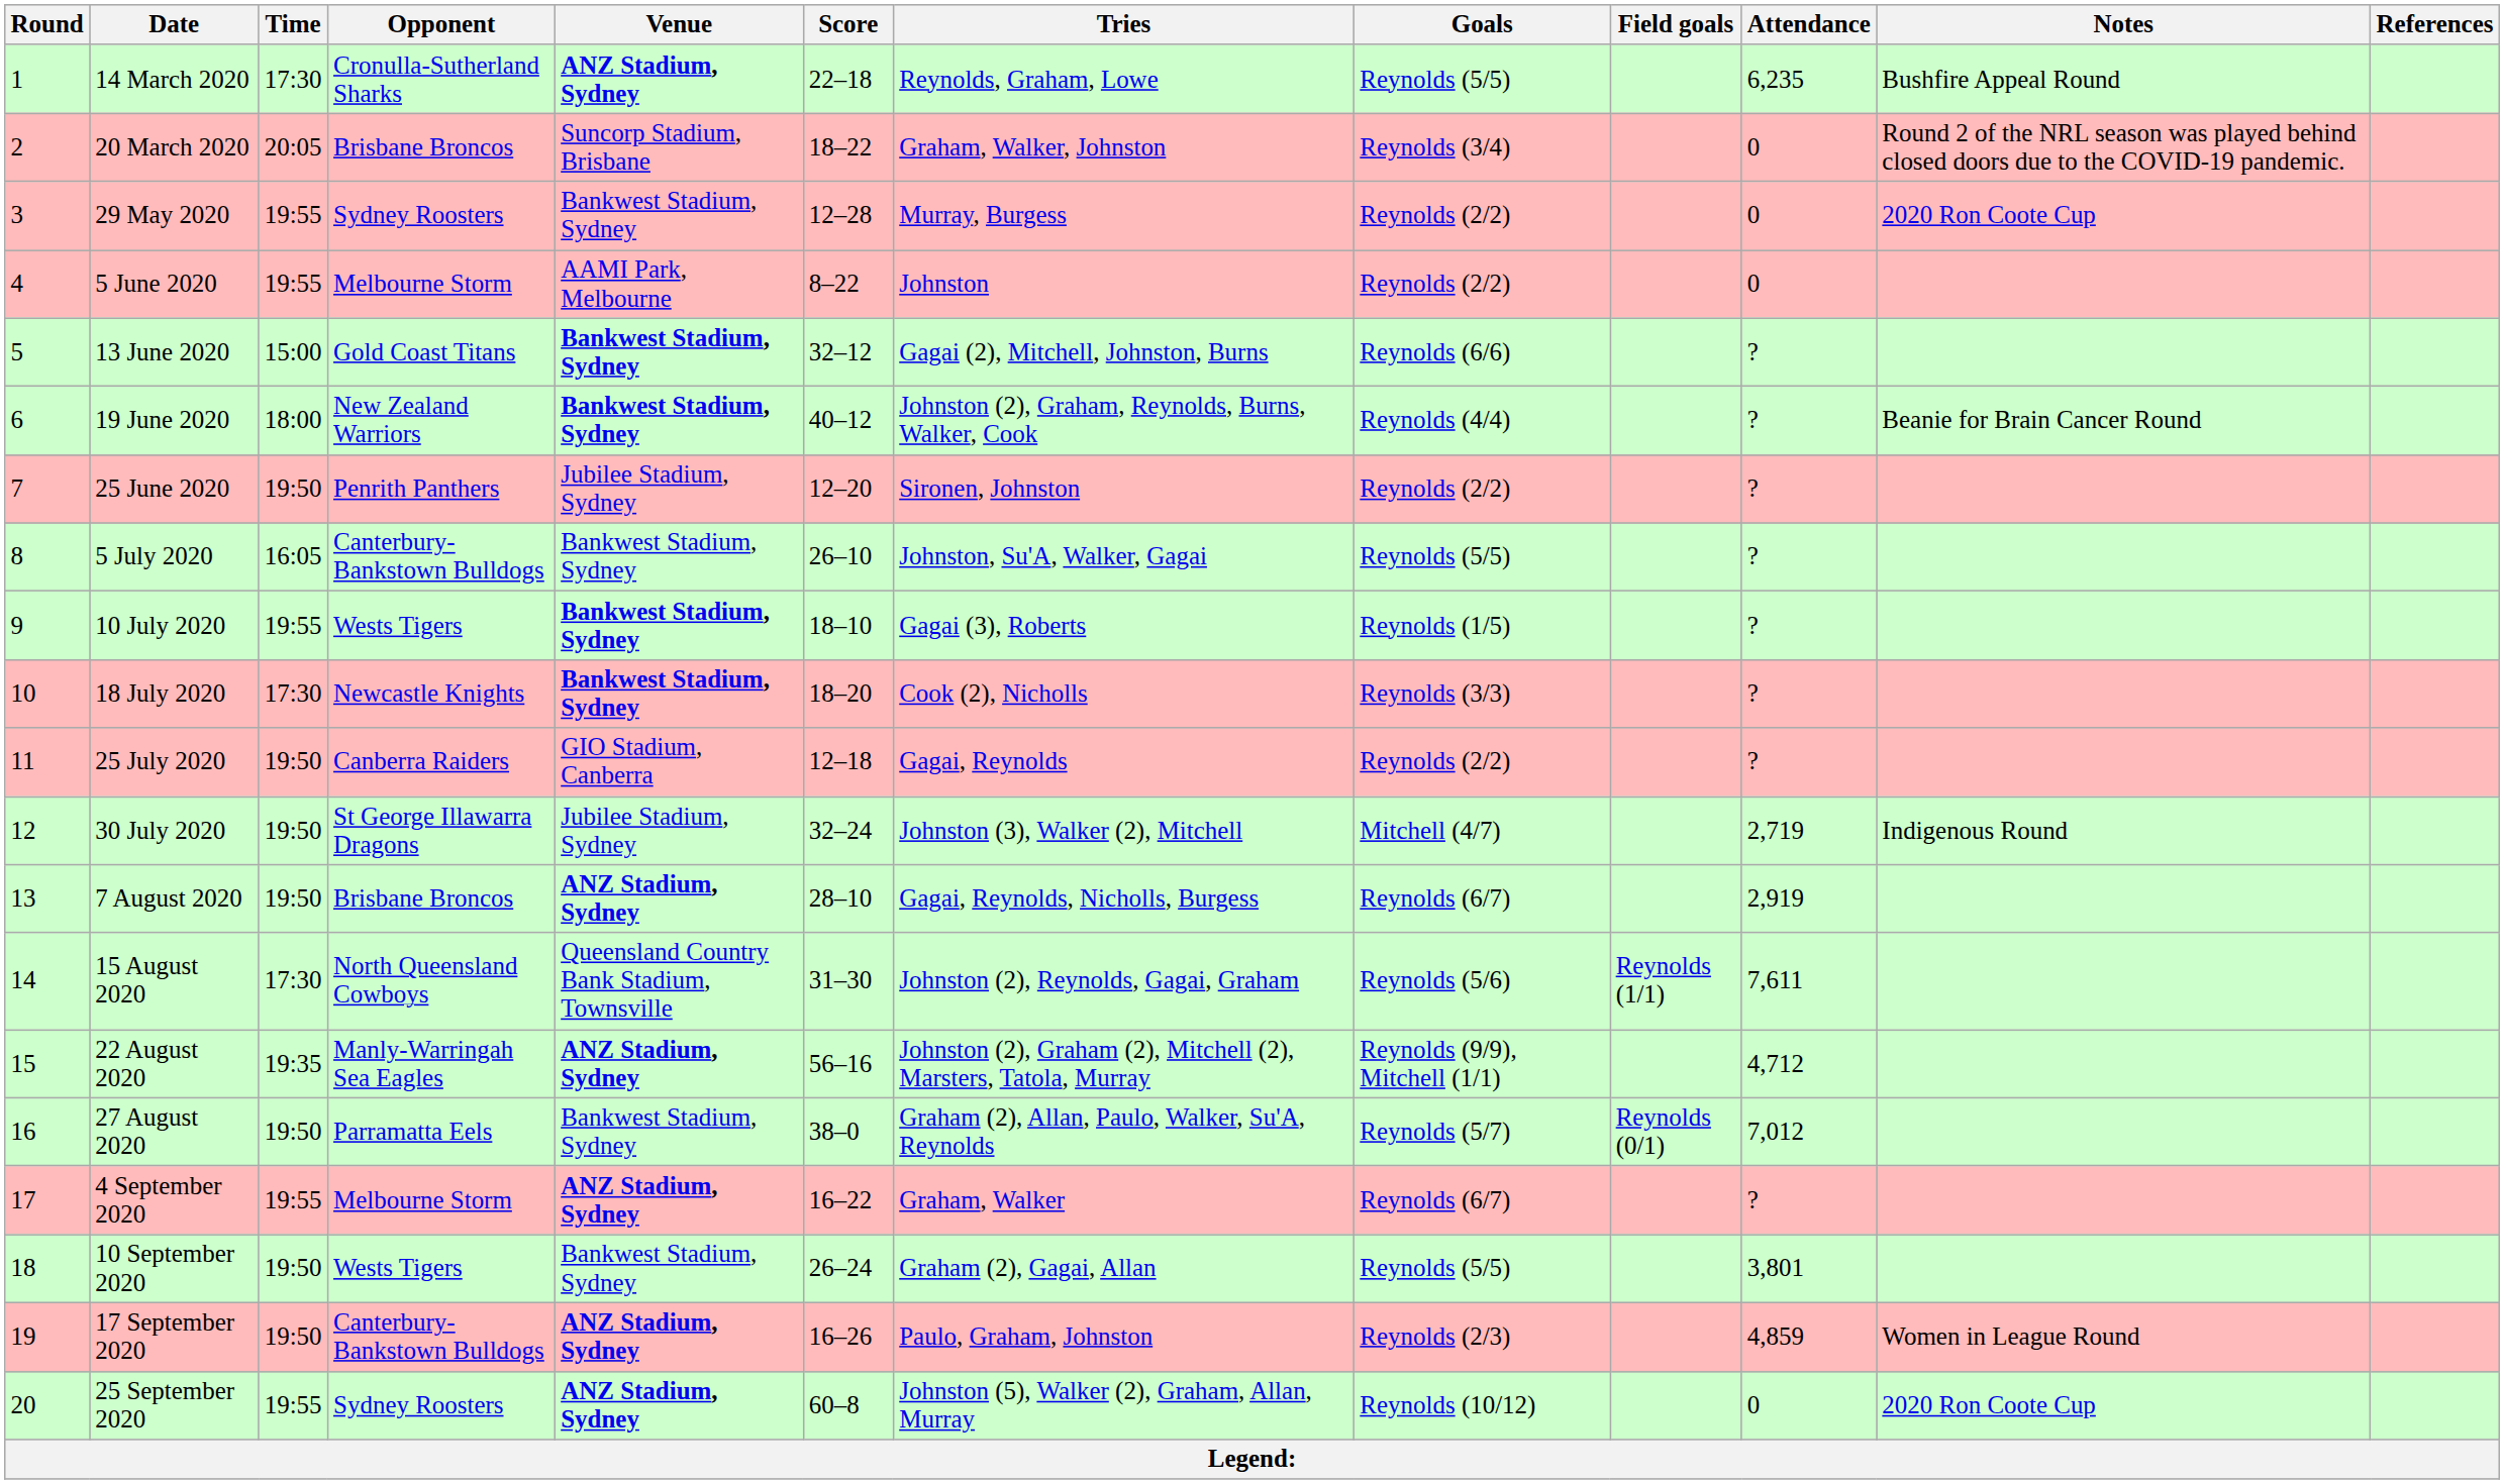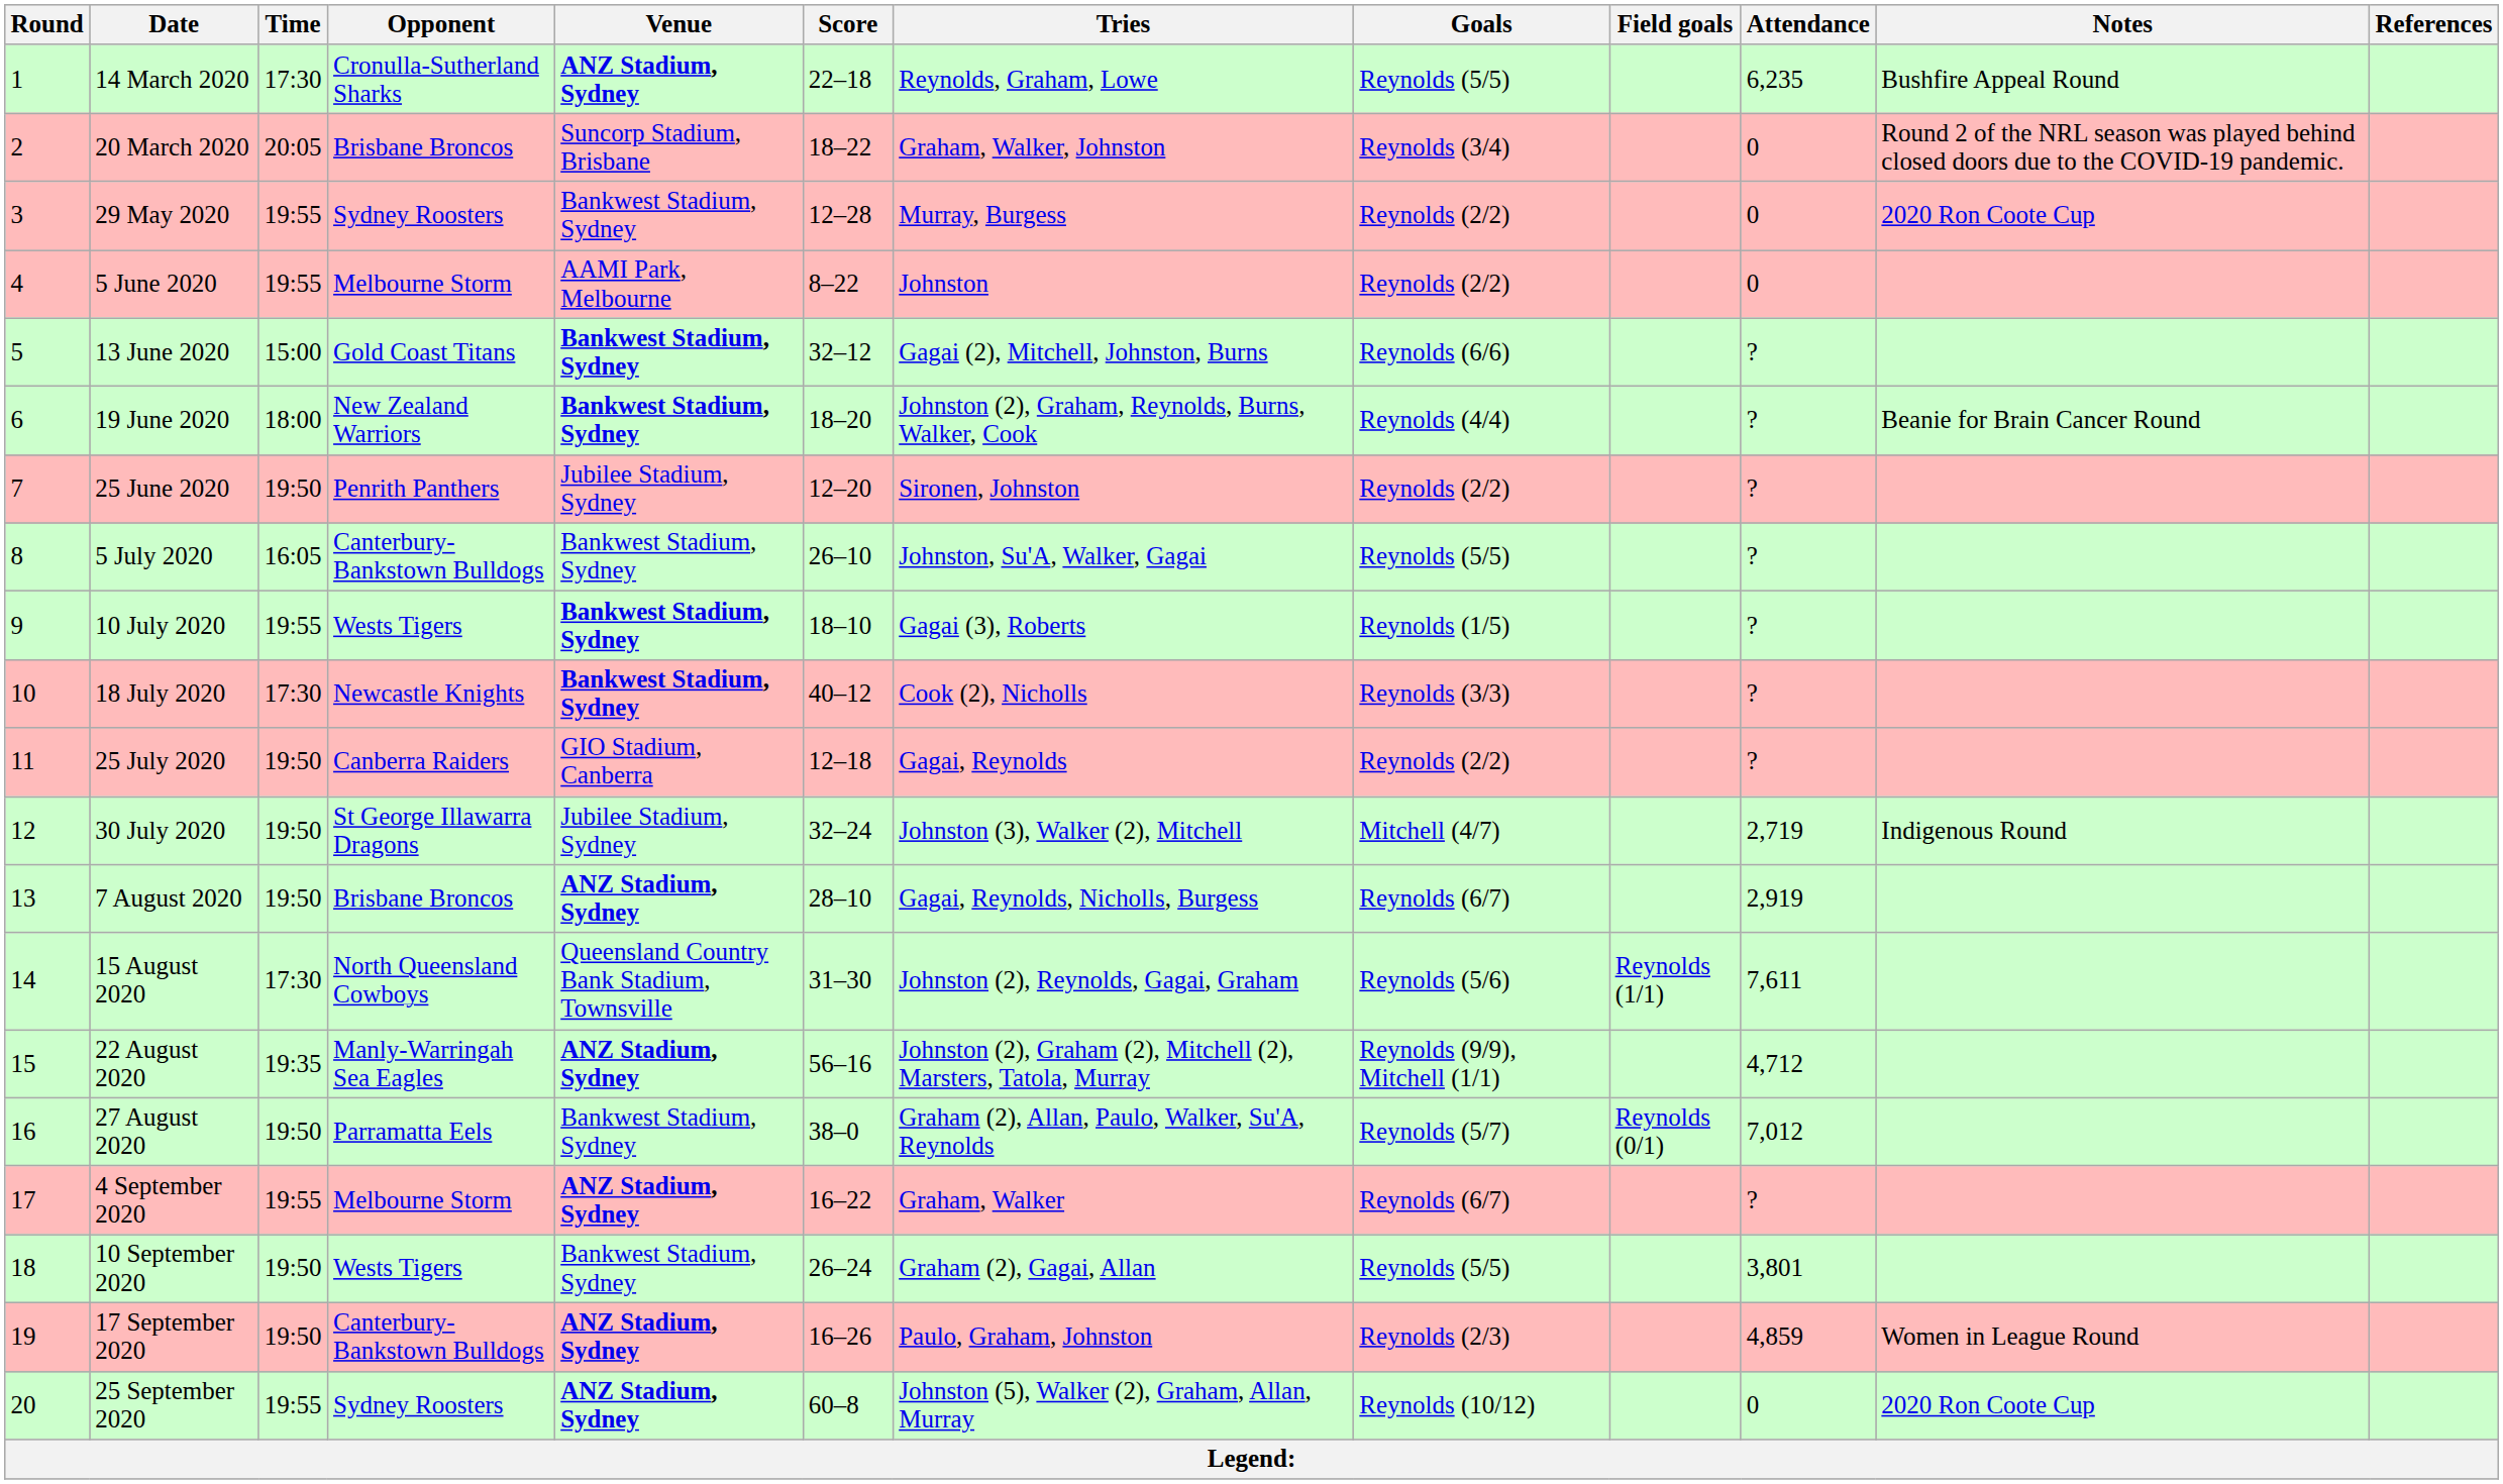 <table class="wikitable" width="100%">
 <tr>
 <th>Round</th>
 <th width="100">Date</th>
 <th>Time</th>
 <th>Opponent</th>
 <th width="150">Venue</th>
 <th width="50">Score</th>
 <th width="285">Tries</th>
 <th width="155">Goals</th>
 <th>Field goals</th>
 <th>Attendance</th>
 <th>Notes</th>
 <th>References</th>
 </tr>
 <tr bgcolor="#CCFFCC">
 <td>1</td>
 <td>14 March 2020</td>
 <td>17:30</td>
 <td> <a href='#'>Cronulla-Sutherland Sharks</a></td>
 <td><strong><a href='#'>ANZ Stadium</a>, <a href='#'>Sydney</a></strong></td>
 <td>22–18</td>
 <td><a href='#'>Reynolds</a>, <a href='#'>Graham</a>, <a href='#'>Lowe</a></td>
 <td><a href='#'>Reynolds</a> (5/5)</td>
 <td></td>
 <td>6,235</td>
 <td>Bushfire Appeal Round</td>
 <td></td>
 </tr>
 <tr bgcolor="#FFBBBB">
 <td>2</td>
 <td>20 March 2020</td>
 <td>20:05</td>
 <td> <a href='#'>Brisbane Broncos</a></td>
 <td><a href='#'>Suncorp Stadium</a>, <a href='#'>Brisbane</a></td>
 <td>18–22</td>
 <td><a href='#'>Graham</a>, <a href='#'>Walker</a>, <a href='#'>Johnston</a></td>
 <td><a href='#'>Reynolds</a> (3/4)</td>
 <td></td>
 <td>0</td>
 <td>Round 2 of the NRL season was played behind closed doors due to the COVID-19 pandemic.</td>
 <td></td>
 </tr>
 <tr bgcolor="#FFBBBB">
 <td>3</td>
 <td>29 May 2020</td>
 <td>19:55</td>
 <td> <a href='#'>Sydney Roosters</a></td>
 <td><a href='#'>Bankwest Stadium</a>, <a href='#'>Sydney</a></td>
 <td>12–28</td>
 <td><a href='#'>Murray</a>, <a href='#'>Burgess</a></td>
 <td><a href='#'>Reynolds</a> (2/2)</td>
 <td></td>
 <td>0</td>
 <td><a href='#'>2020 Ron Coote Cup</a></td>
 <td></td>
 </tr>
 <tr bgcolor="#FFBBBB">
 <td>4</td>
 <td>5 June 2020</td>
 <td>19:55</td>
 <td> <a href='#'>Melbourne Storm</a></td>
 <td><a href='#'>AAMI Park</a>, <a href='#'>Melbourne</a></td>
 <td>8–22</td>
 <td><a href='#'>Johnston</a></td>
 <td><a href='#'>Reynolds</a> (2/2)</td>
 <td></td>
 <td>0</td>
 <td></td>
 <td></td>
 </tr>
 <tr bgcolor="#CCFFCC">
 <td>5</td>
 <td>13 June 2020</td>
 <td>15:00</td>
 <td> <a href='#'>Gold Coast Titans</a></td>
 <td><strong><a href='#'>Bankwest Stadium</a>, <a href='#'>Sydney</a></strong></td>
 <td>32–12</td>
 <td><a href='#'>Gagai</a> (2), <a href='#'>Mitchell</a>, <a href='#'>Johnston</a>, <a href='#'>Burns</a></td>
 <td><a href='#'>Reynolds</a> (6/6)</td>
 <td></td>
 <td>?</td>
 <td></td>
 <td></td>
 </tr>
 <tr bgcolor="#CCFFCC">
 <td>6</td>
 <td>19 June 2020</td>
 <td>18:00</td>
 <td> <a href='#'>New Zealand Warriors</a></td>
 <td><strong><a href='#'>Bankwest Stadium</a>, <a href='#'>Sydney</a></strong></td>
-<td>40–12</td>
+<td>18–20</td>
 <td><a href='#'>Johnston</a> (2), <a href='#'>Graham</a>, <a href='#'>Reynolds</a>, <a href='#'>Burns</a>, <a href='#'>Walker</a>, <a href='#'>Cook</a></td>
 <td><a href='#'>Reynolds</a> (4/4)</td>
 <td></td>
 <td>?</td>
 <td>Beanie for Brain Cancer Round</td>
 <td></td>
 </tr>
 <tr bgcolor="#FFBBBB">
 <td>7</td>
 <td>25 June 2020</td>
 <td>19:50</td>
 <td> <a href='#'>Penrith Panthers</a></td>
 <td><a href='#'>Jubilee Stadium</a>, <a href='#'>Sydney</a></td>
 <td>12–20</td>
 <td><a href='#'>Sironen</a>, <a href='#'>Johnston</a></td>
 <td><a href='#'>Reynolds</a> (2/2)</td>
 <td></td>
 <td>?</td>
 <td></td>
 <td></td>
 </tr>
 <tr bgcolor="#CCFFCC">
 <td>8</td>
 <td>5 July 2020</td>
 <td>16:05</td>
 <td> <a href='#'>Canterbury-Bankstown Bulldogs</a></td>
 <td><a href='#'>Bankwest Stadium</a>, <a href='#'>Sydney</a></td>
 <td>26–10</td>
 <td><a href='#'>Johnston</a>, <a href='#'>Su'A</a>, <a href='#'>Walker</a>, <a href='#'>Gagai</a></td>
 <td><a href='#'>Reynolds</a> (5/5)</td>
 <td></td>
 <td>?</td>
 <td></td>
 <td></td>
 </tr>
 <tr bgcolor="#CCFFCC">
 <td>9</td>
 <td>10 July 2020</td>
 <td>19:55</td>
 <td> <a href='#'>Wests Tigers</a></td>
 <td><strong><a href='#'>Bankwest Stadium</a>, <a href='#'>Sydney</a></strong></td>
 <td>18–10</td>
 <td><a href='#'>Gagai</a> (3), <a href='#'>Roberts</a></td>
 <td><a href='#'>Reynolds</a> (1/5)</td>
 <td></td>
 <td>?</td>
 <td></td>
 <td></td>
 </tr>
 <tr bgcolor="#FFBBBB">
 <td>10</td>
 <td>18 July 2020</td>
 <td>17:30</td>
 <td> <a href='#'>Newcastle Knights</a></td>
 <td><strong><a href='#'>Bankwest Stadium</a>, <a href='#'>Sydney</a></strong></td>
-<td>18–20</td>
+<td>40–12</td>
 <td><a href='#'>Cook</a> (2), <a href='#'>Nicholls</a></td>
 <td><a href='#'>Reynolds</a> (3/3)</td>
 <td></td>
 <td>?</td>
 <td></td>
 <td></td>
 </tr>
 <tr bgcolor="#FFBBBB">
 <td>11</td>
 <td>25 July 2020</td>
 <td>19:50</td>
 <td> <a href='#'>Canberra Raiders</a></td>
 <td><a href='#'>GIO Stadium</a>, <a href='#'>Canberra</a></td>
 <td>12–18</td>
 <td><a href='#'>Gagai</a>, <a href='#'>Reynolds</a></td>
 <td><a href='#'>Reynolds</a> (2/2)</td>
 <td></td>
 <td>?</td>
 <td></td>
 <td></td>
 </tr>
 <tr bgcolor="#CCFFCC">
 <td>12</td>
 <td>30 July 2020</td>
 <td>19:50</td>
 <td> <a href='#'>St George Illawarra Dragons</a></td>
 <td><a href='#'>Jubilee Stadium</a>, <a href='#'>Sydney</a></td>
 <td>32–24</td>
 <td><a href='#'>Johnston</a> (3), <a href='#'>Walker</a> (2), <a href='#'>Mitchell</a></td>
 <td><a href='#'>Mitchell</a> (4/7)</td>
 <td></td>
 <td>2,719</td>
 <td>Indigenous Round</td>
 <td></td>
 </tr>
 <tr bgcolor="#CCFFCC">
 <td>13</td>
 <td>7 August 2020</td>
 <td>19:50</td>
 <td> <a href='#'>Brisbane Broncos</a></td>
 <td><strong><a href='#'>ANZ Stadium</a>, <a href='#'>Sydney</a></strong></td>
 <td>28–10</td>
 <td><a href='#'>Gagai</a>, <a href='#'>Reynolds</a>, <a href='#'>Nicholls</a>, <a href='#'>Burgess</a></td>
 <td><a href='#'>Reynolds</a> (6/7)</td>
 <td></td>
 <td>2,919</td>
 <td></td>
 <td></td>
 </tr>
 <tr bgcolor="#CCFFCC">
 <td>14</td>
 <td>15 August 2020</td>
 <td>17:30</td>
 <td> <a href='#'>North Queensland Cowboys</a></td>
 <td><a href='#'>Queensland Country Bank Stadium</a>, <a href='#'>Townsville</a></td>
 <td>31–30</td>
 <td><a href='#'>Johnston</a> (2), <a href='#'>Reynolds</a>, <a href='#'>Gagai</a>, <a href='#'>Graham</a></td>
 <td><a href='#'>Reynolds</a> (5/6)</td>
 <td><a href='#'>Reynolds</a> (1/1)</td>
 <td>7,611</td>
 <td></td>
 <td></td>
 </tr>
 <tr bgcolor="#CCFFCC">
 <td>15</td>
 <td>22 August 2020</td>
 <td>19:35</td>
 <td> <a href='#'>Manly-Warringah Sea Eagles</a></td>
 <td><strong><a href='#'>ANZ Stadium</a>, <a href='#'>Sydney</a></strong></td>
 <td>56–16</td>
 <td><a href='#'>Johnston</a> (2), <a href='#'>Graham</a> (2), <a href='#'>Mitchell</a> (2), <a href='#'>Marsters</a>, <a href='#'>Tatola</a>, <a href='#'>Murray</a></td>
 <td><a href='#'>Reynolds</a> (9/9), <a href='#'>Mitchell</a> (1/1)</td>
 <td></td>
 <td>4,712</td>
 <td></td>
 <td></td>
 </tr>
 <tr bgcolor="#CCFFCC">
 <td>16</td>
 <td>27 August 2020</td>
 <td>19:50</td>
 <td> <a href='#'>Parramatta Eels</a></td>
 <td><a href='#'>Bankwest Stadium</a>, <a href='#'>Sydney</a></td>
 <td>38–0</td>
 <td><a href='#'>Graham</a> (2), <a href='#'>Allan</a>, <a href='#'>Paulo</a>, <a href='#'>Walker</a>, <a href='#'>Su'A</a>, <a href='#'>Reynolds</a></td>
 <td><a href='#'>Reynolds</a> (5/7)</td>
 <td><a href='#'>Reynolds</a> (0/1)</td>
 <td>7,012</td>
 <td></td>
 <td></td>
 </tr>
 <tr bgcolor="#FFBBBB">
 <td>17</td>
 <td>4 September 2020</td>
 <td>19:55</td>
 <td> <a href='#'>Melbourne Storm</a></td>
 <td><strong><a href='#'>ANZ Stadium</a>, <a href='#'>Sydney</a></strong></td>
 <td>16–22</td>
 <td><a href='#'>Graham</a>, <a href='#'>Walker</a></td>
 <td><a href='#'>Reynolds</a> (6/7)</td>
 <td></td>
 <td>?</td>
 <td></td>
 <td></td>
 </tr>
 <tr bgcolor="#CCFFCC">
 <td>18</td>
 <td>10 September 2020</td>
 <td>19:50</td>
 <td> <a href='#'>Wests Tigers</a></td>
 <td><a href='#'>Bankwest Stadium</a>, <a href='#'>Sydney</a></td>
 <td>26–24</td>
 <td><a href='#'>Graham</a> (2), <a href='#'>Gagai</a>, <a href='#'>Allan</a></td>
 <td><a href='#'>Reynolds</a> (5/5)</td>
 <td></td>
 <td>3,801</td>
 <td></td>
 <td></td>
 </tr>
 <tr bgcolor="#FFBBBB">
 <td>19</td>
 <td>17 September 2020</td>
 <td>19:50</td>
 <td> <a href='#'>Canterbury-Bankstown Bulldogs</a></td>
 <td><strong><a href='#'>ANZ Stadium</a>, <a href='#'>Sydney</a></strong></td>
 <td>16–26</td>
 <td><a href='#'>Paulo</a>, <a href='#'>Graham</a>, <a href='#'>Johnston</a></td>
 <td><a href='#'>Reynolds</a> (2/3)</td>
 <td></td>
 <td>4,859</td>
 <td>Women in League Round</td>
 <td></td>
 </tr>
 <tr bgcolor="#CCFFCC">
 <td>20</td>
 <td>25 September 2020</td>
 <td>19:55</td>
 <td> <a href='#'>Sydney Roosters</a></td>
 <td><strong><a href='#'>ANZ Stadium</a>, <a href='#'>Sydney</a></strong></td>
 <td>60–8</td>
 <td><a href='#'>Johnston</a> (5), <a href='#'>Walker</a> (2), <a href='#'>Graham</a>, <a href='#'>Allan</a>, <a href='#'>Murray</a></td>
 <td><a href='#'>Reynolds</a> (10/12)</td>
 <td></td>
 <td>0</td>
 <td><a href='#'>2020 Ron Coote Cup</a></td>
 <td></td>
 </tr>
 <tr>
 <th colspan="12"><strong>Legend</strong>:    </th>
 </tr>
 </table>
